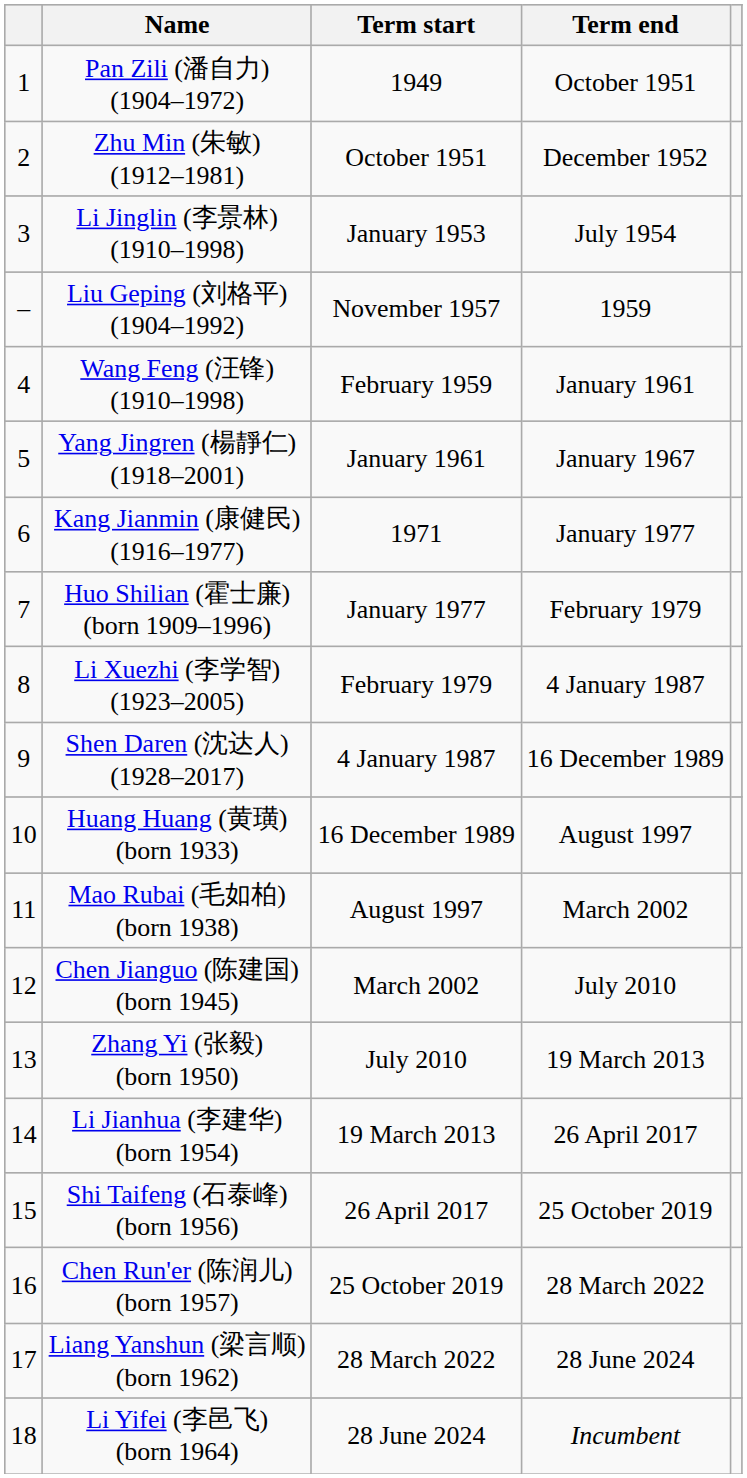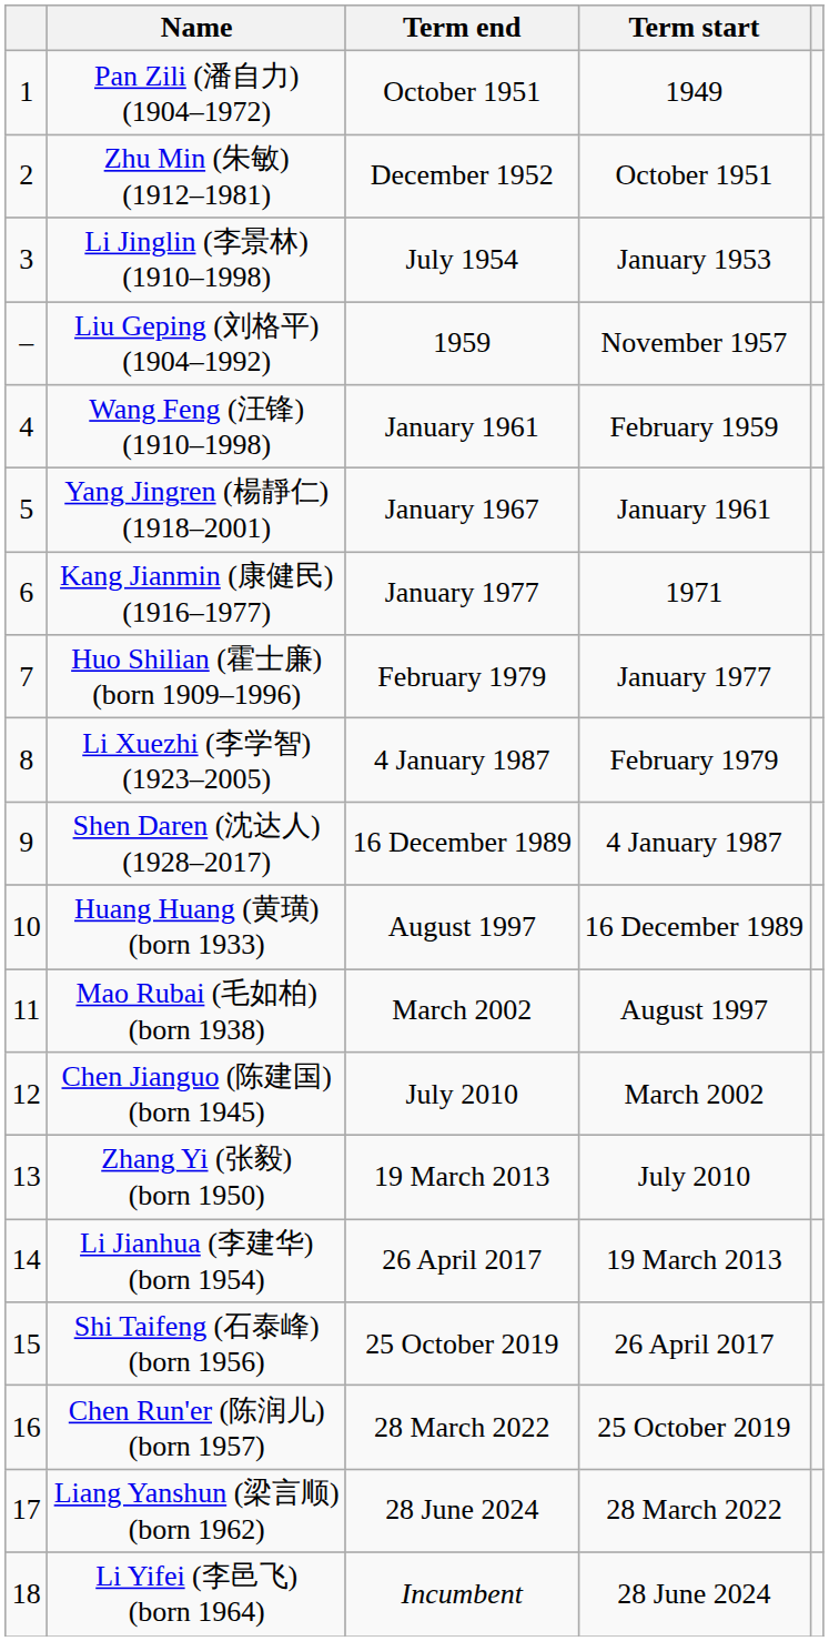 <table class="wikitable" style="text-align:center">
 <tr>
 <th></th>
 <th>Name</th>
+<th>Term end</th>
 <th>Term start</th>
-<th>Term end</th>
 <th></th>
 </tr>
 <tr>
 <td>1</td>
 <td><a href='#'>Pan Zili</a> (潘自力)<br>(1904–1972)</td>
+<td>October 1951</td>
 <td>1949</td>
-<td>October 1951</td>
 <td></td>
 </tr>
 <tr>
 <td>2</td>
 <td><a href='#'>Zhu Min</a> (朱敏)<br>(1912–1981)</td>
+<td>December 1952</td>
 <td>October 1951</td>
-<td>December 1952</td>
 <td></td>
 </tr>
 <tr>
 <td>3</td>
 <td><a href='#'>Li Jinglin</a> (李景林)<br>(1910–1998)</td>
+<td>July 1954</td>
 <td>January 1953</td>
-<td>July 1954</td>
 <td></td>
 </tr>
 <tr>
 <td>–</td>
 <td><a href='#'>Liu Geping</a> (刘格平)<br>(1904–1992)</td>
+<td>1959</td>
 <td>November 1957</td>
-<td>1959</td>
 <td></td>
 </tr>
 <tr>
 <td>4</td>
 <td><a href='#'>Wang Feng</a> (汪锋)<br>(1910–1998)</td>
+<td>January 1961</td>
 <td>February 1959</td>
-<td>January 1961</td>
 <td></td>
 </tr>
 <tr>
 <td>5</td>
 <td><a href='#'>Yang Jingren</a> (楊靜仁)<br>(1918–2001)</td>
+<td>January 1967</td>
 <td>January 1961</td>
-<td>January 1967</td>
 <td></td>
 </tr>
 <tr>
 <td>6</td>
 <td><a href='#'>Kang Jianmin</a> (康健民)<br>(1916–1977)</td>
+<td>January 1977</td>
 <td>1971</td>
-<td>January 1977</td>
 <td></td>
 </tr>
 <tr>
 <td>7</td>
 <td><a href='#'>Huo Shilian</a> (霍士廉)<br>(born 1909–1996)</td>
+<td>February 1979</td>
 <td>January 1977</td>
-<td>February 1979</td>
 <td></td>
 </tr>
 <tr>
 <td>8</td>
 <td><a href='#'>Li Xuezhi</a> (李学智)<br>(1923–2005)</td>
+<td>4 January 1987</td>
 <td>February 1979</td>
-<td>4 January 1987</td>
 <td></td>
 </tr>
 <tr>
 <td>9</td>
 <td><a href='#'>Shen Daren</a> (沈达人)<br>(1928–2017)</td>
+<td>16 December 1989</td>
 <td>4 January 1987</td>
-<td>16 December 1989</td>
 <td></td>
 </tr>
 <tr>
 <td>10</td>
 <td><a href='#'>Huang Huang</a> (黄璜)<br>(born 1933)</td>
+<td>August 1997</td>
 <td>16 December 1989</td>
-<td>August 1997</td>
 <td></td>
 </tr>
 <tr>
 <td>11</td>
 <td><a href='#'>Mao Rubai</a> (毛如柏)<br>(born 1938)</td>
+<td>March 2002</td>
 <td>August 1997</td>
-<td>March 2002</td>
 <td></td>
 </tr>
 <tr>
 <td>12</td>
 <td><a href='#'>Chen Jianguo</a> (陈建国)<br>(born 1945)</td>
+<td>July 2010</td>
 <td>March 2002</td>
-<td>July 2010</td>
 <td></td>
 </tr>
 <tr>
 <td>13</td>
 <td><a href='#'>Zhang Yi</a> (张毅)<br>(born 1950)</td>
+<td>19 March 2013</td>
 <td>July 2010</td>
-<td>19 March 2013</td>
 <td></td>
 </tr>
 <tr>
 <td>14</td>
 <td><a href='#'>Li Jianhua</a> (李建华)<br>(born 1954)</td>
+<td>26 April 2017</td>
 <td>19 March 2013</td>
-<td>26 April 2017</td>
 <td></td>
 </tr>
 <tr>
 <td>15</td>
 <td><a href='#'>Shi Taifeng</a> (石泰峰)<br>(born 1956)</td>
+<td>25 October 2019</td>
 <td>26 April 2017</td>
-<td>25 October 2019</td>
 <td></td>
 </tr>
 <tr>
 <td>16</td>
 <td><a href='#'>Chen Run'er</a> (陈润儿)<br>(born 1957)</td>
+<td>28 March 2022</td>
 <td>25 October 2019</td>
-<td>28 March 2022</td>
 <td></td>
 </tr>
 <tr>
 <td>17</td>
 <td><a href='#'>Liang Yanshun</a> (梁言顺)<br>(born 1962)</td>
+<td>28 June 2024</td>
 <td>28 March 2022</td>
-<td>28 June 2024</td>
 <td></td>
 </tr>
 <tr>
 <td>18</td>
 <td><a href='#'>Li Yifei</a> (李邑飞)<br>(born 1964)</td>
+<td><em>Incumbent</em></td>
 <td>28 June 2024</td>
-<td><em>Incumbent</em></td>
 <td></td>
 </tr>
 </table>
